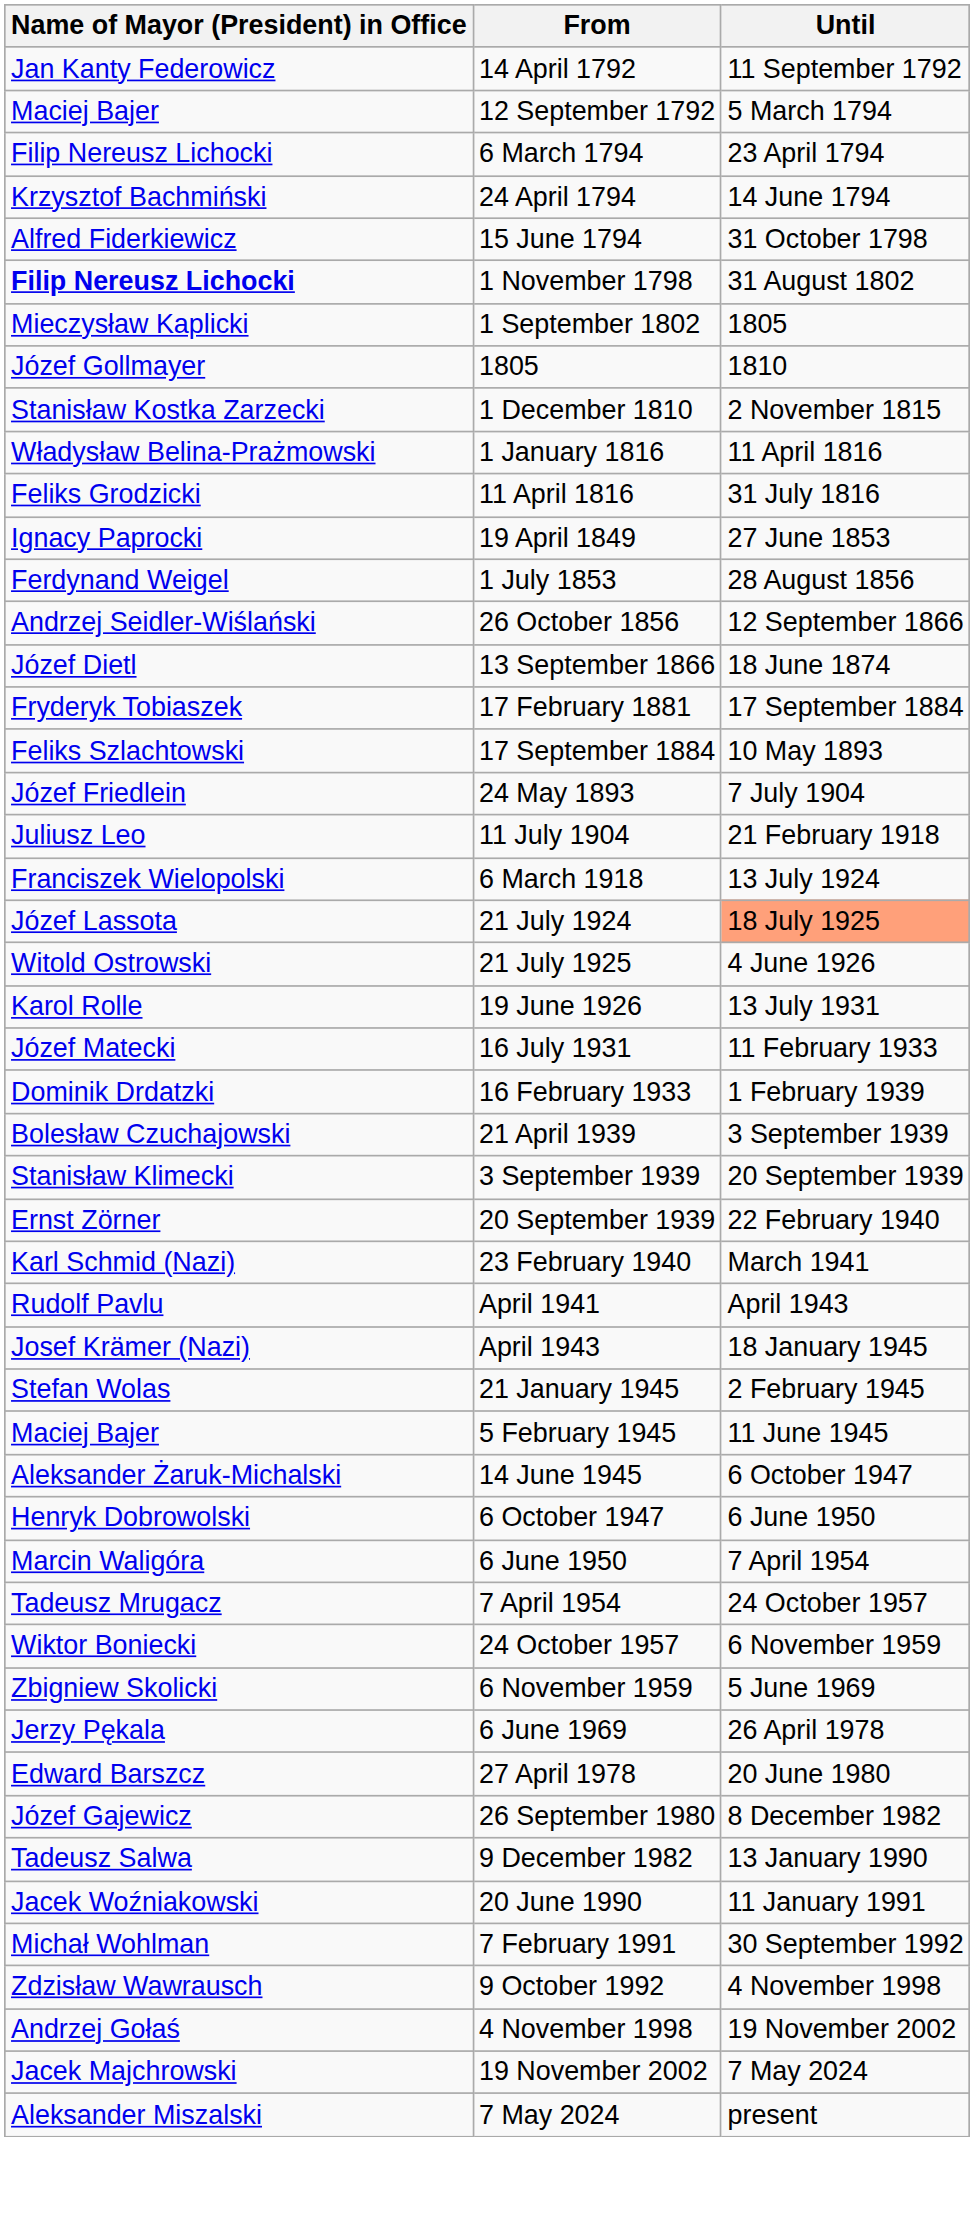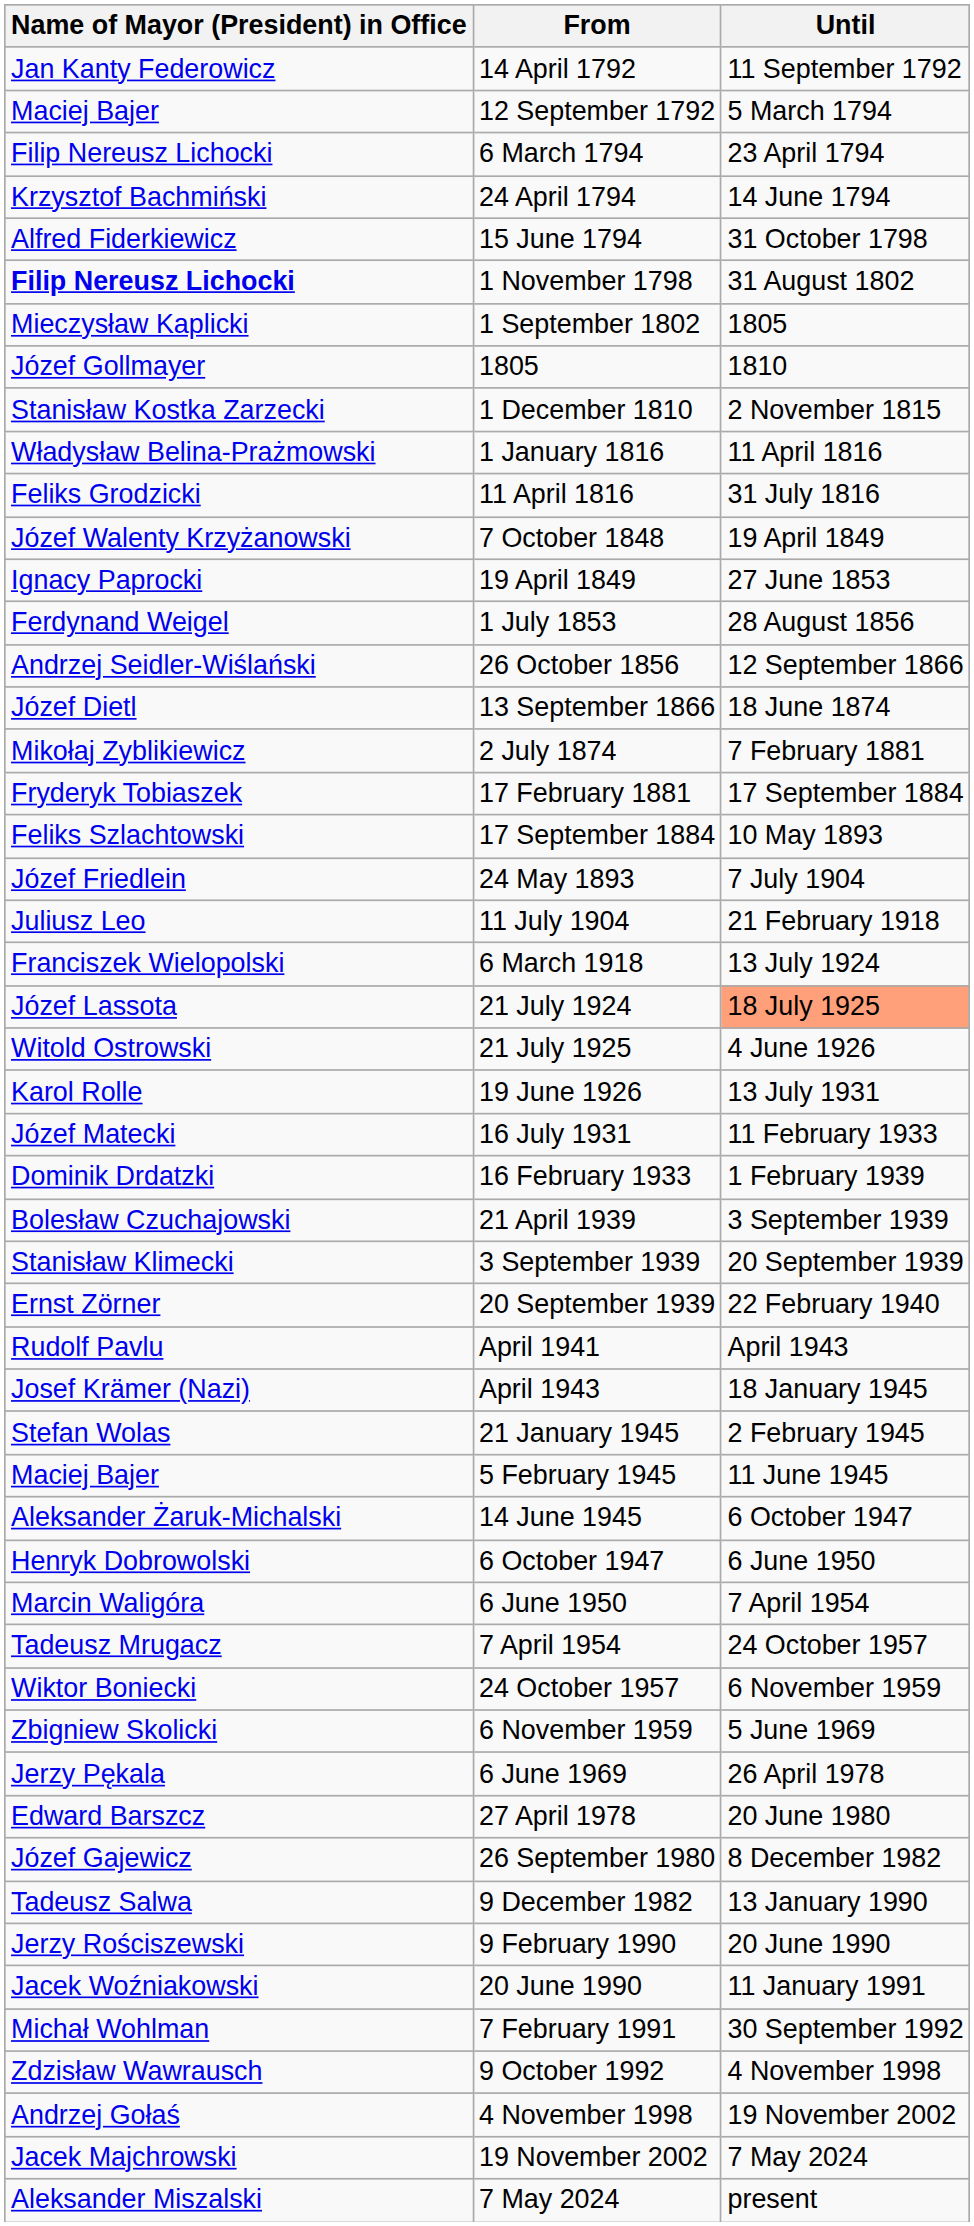 <table class="wikitable sortable" font-size:90%; border:gray solid 1px; text-align:middle;">
 <tr>
 <th>Name of Mayor (President) in Office</th>
 <th>From</th>
 <th>Until</th>
 </tr>
 <tr>
 <td align=left><a href='#'>Jan Kanty Federowicz</a></td>
 <td align=left>14 April  1792</td>
 <td align=left>11 September  1792</td>
 </tr>
 <tr>
 <td align=left><a href='#'>Maciej Bajer</a></td>
 <td align=left>12 September  1792</td>
 <td align=left>5 March  1794</td>
 </tr>
 <tr>
 <td align=left><a href='#'>Filip Nereusz Lichocki</a></td>
 <td align=left>6 March  1794</td>
 <td align=left>23 April  1794</td>
 </tr>
 <tr>
 <td align=left><a href='#'>Krzysztof Bachmiński</a></td>
 <td align=left>24 April  1794</td>
 <td align=left>14 June  1794</td>
 </tr>
 <tr>
 <td align=left><a href='#'>Alfred Fiderkiewicz</a></td>
 <td align=left>15 June  1794</td>
 <td align=left>31 October  1798</td>
 </tr>
 <tr>
 <td align=left><strong><a href='#'>Filip Nereusz Lichocki</a></strong></td>
 <td align=left>1 November  1798</td>
 <td align=left>31 August  1802</td>
 </tr>
 <tr>
 <td align=left><a href='#'>Mieczysław Kaplicki</a></td>
 <td align=left>1 September  1802</td>
 <td align=left>1805</td>
 </tr>
 <tr>
 <td align=left><a href='#'>Józef Gollmayer</a></td>
 <td align=left>1805</td>
 <td align=left>1810</td>
 </tr>
 <tr>
 <td align=left><a href='#'>Stanisław Kostka Zarzecki</a></td>
 <td align=left>1 December  1810</td>
 <td align=left>2 November  1815</td>
 </tr>
 <tr>
 <td align=left><a href='#'>Władysław Belina-Prażmowski</a></td>
 <td align=left>1 January  1816</td>
 <td align=left>11 April  1816</td>
 </tr>
 <tr>
 <td align=left><a href='#'>Feliks Grodzicki</a></td>
 <td align=left>11 April  1816</td>
 <td align=left>31 July  1816</td>
 </tr>
 <tr>
+<td align=left><a href='#'>Józef Walenty Krzyżanowski</a></td>
+<td align=left>7 October  1848</td>
+<td align=left>19 April  1849</td>
+</tr>
+<tr>
 <td align=left><a href='#'>Ignacy Paprocki</a></td>
 <td align=left>19 April  1849</td>
 <td align=left>27 June  1853</td>
 </tr>
 <tr>
 <td align=left><a href='#'>Ferdynand Weigel</a></td>
 <td align=left>1 July  1853</td>
 <td align=left>28 August  1856</td>
 </tr>
 <tr>
 <td align=left><a href='#'>Andrzej Seidler-Wiślański</a></td>
 <td align=left>26 October  1856</td>
 <td align=left>12 September  1866</td>
 </tr>
 <tr>
 <td align=left><a href='#'>Józef Dietl</a></td>
 <td align=left>13 September  1866</td>
 <td align=left>18 June  1874</td>
+</tr>
+<tr>
+<td align=left><a href='#'>Mikołaj Zyblikiewicz</a></td>
+<td align=left>2 July  1874</td>
+<td align=left>7 February  1881</td>
 </tr>
 <tr>
 <td align=left><a href='#'>Fryderyk Tobiaszek</a></td>
 <td align=left>17 February  1881</td>
 <td align=left>17 September  1884</td>
 </tr>
 <tr>
 <td align=left><a href='#'>Feliks Szlachtowski</a></td>
 <td align=left>17 September  1884</td>
 <td align=left>10 May  1893</td>
 </tr>
 <tr>
 <td align=left><a href='#'>Józef Friedlein</a></td>
 <td align=left>24 May  1893</td>
 <td align=left>7 July  1904</td>
 </tr>
 <tr>
 <td align=left><a href='#'>Juliusz Leo</a></td>
 <td align=left>11 July  1904</td>
 <td align=left>21 February  1918</td>
 </tr>
 <tr>
 <td align=left><a href='#'>Franciszek Wielopolski</a></td>
 <td align=left>6 March  1918</td>
 <td align=left>13 July  1924</td>
 </tr>
 <tr>
 <td align=left><a href='#'>Józef Lassota</a></td>
 <td align=left>21 July  1924</td>
 <td align=left style="background: lightsalmon;">18 July  1925</td>
 </tr>
 <tr>
 <td align=left><a href='#'>Witold Ostrowski</a></td>
 <td align=left>21 July  1925</td>
 <td align=left>4 June  1926</td>
 </tr>
 <tr>
 <td align=left><a href='#'>Karol Rolle</a></td>
 <td align=left>19 June  1926</td>
 <td align=left>13 July  1931</td>
 </tr>
 <tr>
 <td align=left><a href='#'>Józef Matecki</a></td>
 <td align=left>16 July  1931</td>
 <td align=left>11 February  1933</td>
 </tr>
 <tr>
 <td align=left><a href='#'>Dominik Drdatzki</a></td>
 <td align=left>16 February  1933</td>
 <td align=left>1 February  1939</td>
 </tr>
 <tr>
 <td align=left><a href='#'>Bolesław Czuchajowski</a></td>
 <td align=left>21 April  1939</td>
 <td align=left>3 September  1939</td>
 </tr>
 <tr>
 <td align=left><a href='#'>Stanisław Klimecki</a></td>
 <td align=left>3 September  1939</td>
 <td align=left>20 September  1939</td>
 </tr>
 <tr>
 <td align=left><a href='#'>Ernst Zörner</a></td>
 <td align=left>20 September  1939</td>
 <td align=left>22 February  1940</td>
-</tr>
-<tr>
-<td align=left><a href='#'>Karl Schmid (Nazi)</a></td>
-<td align=left>23 February  1940</td>
-<td align=left>March  1941</td>
 </tr>
 <tr>
 <td align=left><a href='#'>Rudolf Pavlu</a></td>
 <td align=left>April  1941</td>
 <td align=left>April  1943</td>
 </tr>
 <tr>
 <td align=left><a href='#'>Josef Krämer (Nazi)</a></td>
 <td align=left>April  1943</td>
 <td align=left>18 January  1945</td>
 </tr>
 <tr>
 <td align=left><a href='#'>Stefan Wolas</a></td>
 <td align=left>21 January  1945</td>
 <td align=left>2 February  1945</td>
 </tr>
 <tr>
 <td align=left><a href='#'>Maciej Bajer</a></td>
 <td align=left>5 February  1945</td>
 <td align=left>11 June  1945</td>
 </tr>
 <tr>
 <td align=left><a href='#'>Aleksander Żaruk-Michalski</a></td>
 <td align=left>14 June  1945</td>
 <td align=left>6 October  1947</td>
 </tr>
 <tr>
 <td align=left><a href='#'>Henryk Dobrowolski</a></td>
 <td align=left>6 October  1947</td>
 <td align=left>6 June  1950</td>
 </tr>
 <tr>
 <td align=left><a href='#'>Marcin Waligóra</a></td>
 <td align=left>6 June  1950</td>
 <td align=left>7 April  1954</td>
 </tr>
 <tr>
 <td align=left><a href='#'>Tadeusz Mrugacz</a></td>
 <td align=left>7 April  1954</td>
 <td align=left>24 October  1957</td>
 </tr>
 <tr>
 <td align=left><a href='#'>Wiktor Boniecki</a></td>
 <td align=left>24 October  1957</td>
 <td align=left>6 November  1959</td>
 </tr>
 <tr>
 <td align=left><a href='#'>Zbigniew Skolicki</a></td>
 <td align=left>6 November  1959</td>
 <td align=left>5 June  1969</td>
 </tr>
 <tr>
 <td align=left><a href='#'>Jerzy Pękala</a></td>
 <td align=left>6 June  1969</td>
 <td align=left>26 April  1978</td>
 </tr>
 <tr>
 <td align=left><a href='#'>Edward Barszcz</a></td>
 <td align=left>27 April  1978</td>
 <td align=left>20 June  1980</td>
 </tr>
 <tr>
 <td align=left><a href='#'>Józef Gajewicz</a></td>
 <td align=left>26 September  1980</td>
 <td align=left>8 December  1982</td>
 </tr>
 <tr>
 <td align=left><a href='#'>Tadeusz Salwa</a></td>
 <td align=left>9 December  1982</td>
 <td align=left>13 January  1990</td>
 </tr>
 <tr>
+<td align=left><a href='#'>Jerzy Rościszewski</a></td>
+<td align=left>9 February  1990</td>
+<td align=left>20 June  1990</td>
+</tr>
+<tr>
 <td align=left><a href='#'>Jacek Woźniakowski</a></td>
 <td align=left>20 June  1990</td>
 <td align=left>11 January  1991</td>
 </tr>
 <tr>
 <td align=left><a href='#'>Michał Wohlman</a></td>
 <td align=left>7 February  1991</td>
 <td align=left>30 September  1992</td>
 </tr>
 <tr>
 <td align=left><a href='#'>Zdzisław Wawrausch</a></td>
 <td align=left>9 October  1992</td>
 <td align=left>4 November  1998</td>
 </tr>
 <tr>
 <td align=left><a href='#'>Andrzej Gołaś</a></td>
 <td align=left>4 November  1998</td>
 <td align=left>19 November  2002</td>
 </tr>
 <tr>
 <td align=left><a href='#'>Jacek Majchrowski</a></td>
 <td align=left>19 November  2002</td>
 <td align=left>7 May  2024</td>
 </tr>
 <tr>
 <td align=left><a href='#'>Aleksander Miszalski</a></td>
 <td align=left>7 May  2024</td>
 <td align=left>present</td>
 </tr>
 </table>
